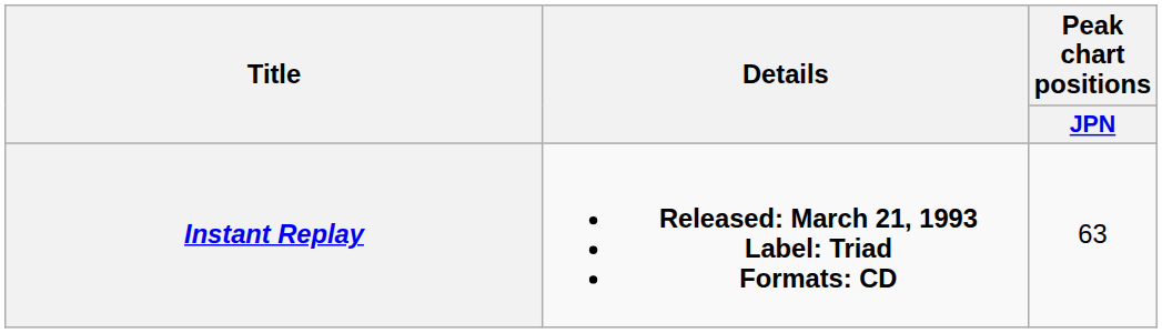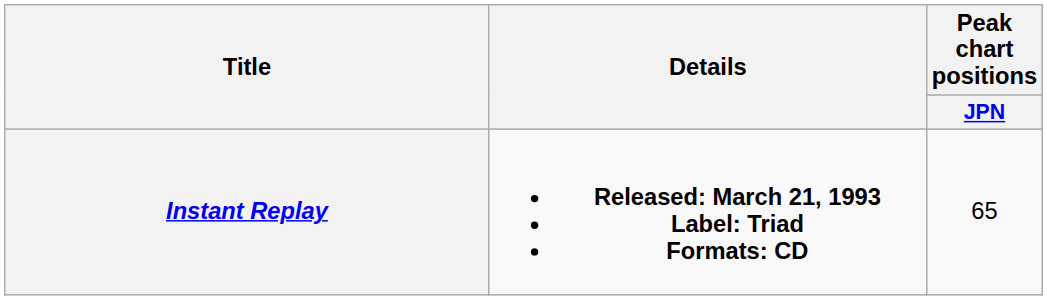 <table class="wikitable plainrowheaders" style="text-align:center;">
 <tr>
 <th scope="col" rowspan="2" style="width:20em;">Title</th>
 <th scope="col" rowspan="2" style="width:18em;">Details</th>
 <th scope="col" colspan="1">Peak chart positions</th>
 </tr>
 <tr>
 <th scope="col" style="width:2.5em;font-size:90%;"><a href='#'>JPN</a><br></th>
 </tr>
 <tr>
 <th scope="row"><em><a href='#'>Instant Replay</a></em></th>
 <td><strong><br><ul><li>Released: March 21, 1993</li><li>Label: Triad</li><li>Formats: CD</li></ul></strong></td>
-<td>63</td>
+<td>65</td>
 </tr>
 </table>
